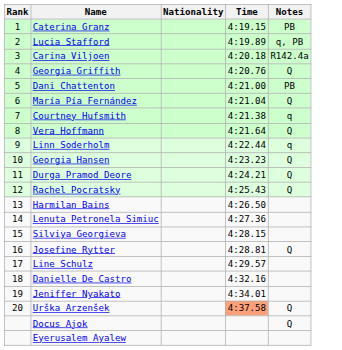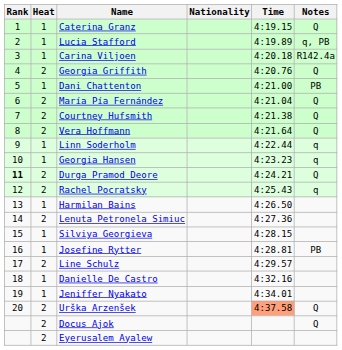 <table class="wikitable sortable" style="text-align:center">
 <tr>
 <th>Rank</th>
+<th>Heat</th>
 <th>Name</th>
 <th>Nationality</th>
 <th>Time</th>
 <th>Notes</th>
 </tr>
 <tr bgcolor=ccffcc>
 <td>1</td>
+<td>1</td>
 <td align=left><a href='#'>Caterina Granz</a></td>
 <td align=left></td>
 <td>4:19.15</td>
-<td>PB</td>
+<td>Q</td>
 </tr>
 <tr bgcolor=ccffcc>
 <td>2</td>
+<td>1</td>
 <td align=left><a href='#'>Lucia Stafford</a></td>
 <td align=left></td>
 <td>4:19.89</td>
 <td>q, PB</td>
 </tr>
 <tr bgcolor=ccffcc>
 <td>3</td>
+<td>1</td>
 <td align=left><a href='#'>Carina Viljoen</a></td>
 <td align=left></td>
 <td>4:20.18</td>
 <td>R142.4a</td>
 </tr>
 <tr bgcolor=ccffcc>
 <td>4</td>
+<td>2</td>
 <td align=left><a href='#'>Georgia Griffith</a></td>
 <td align=left></td>
 <td>4:20.76</td>
 <td>Q</td>
 </tr>
 <tr bgcolor=ccffcc>
 <td>5</td>
+<td>1</td>
 <td align=left><a href='#'>Dani Chattenton</a></td>
 <td align=left></td>
 <td>4:21.00</td>
 <td>PB</td>
 </tr>
 <tr bgcolor=ccffcc>
 <td>6</td>
+<td>2</td>
 <td align=left><a href='#'>María Pía Fernández</a></td>
 <td align=left></td>
 <td>4:21.04</td>
 <td>Q</td>
 </tr>
 <tr bgcolor=ccffcc>
 <td>7</td>
+<td>2</td>
 <td align=left><a href='#'>Courtney Hufsmith</a></td>
 <td align=left></td>
 <td>4:21.38</td>
-<td>q</td>
+<td>Q</td>
 </tr>
 <tr bgcolor=ccffcc>
 <td>8</td>
+<td>2</td>
 <td align=left><a href='#'>Vera Hoffmann</a></td>
 <td align=left></td>
 <td>4:21.64</td>
 <td>Q</td>
 </tr>
 <tr bgcolor=ddffdd>
 <td>9</td>
+<td>1</td>
 <td align=left><a href='#'>Linn Soderholm</a></td>
 <td align=left></td>
 <td>4:22.44</td>
 <td>q</td>
 </tr>
 <tr bgcolor=ddffdd>
 <td>10</td>
+<td>1</td>
 <td align=left><a href='#'>Georgia Hansen</a></td>
 <td align=left></td>
 <td>4:23.23</td>
-<td>Q</td>
+<td>q</td>
 </tr>
 <tr bgcolor=ddffdd>
-<td>11</td>
+<td><strong>11</strong></td>
+<td>2</td>
 <td align=left><a href='#'>Durga Pramod Deore</a></td>
 <td align=left></td>
 <td>4:24.21</td>
 <td>Q</td>
 </tr>
 <tr bgcolor=ddffdd>
 <td>12</td>
+<td>2</td>
 <td align=left><a href='#'>Rachel Pocratsky</a></td>
 <td align=left></td>
 <td>4:25.43</td>
-<td>Q</td>
+<td>q</td>
 </tr>
 <tr>
 <td>13</td>
+<td>1</td>
 <td align=left><a href='#'>Harmilan Bains</a></td>
 <td align=left></td>
 <td>4:26.50</td>
 <td></td>
 </tr>
 <tr>
 <td>14</td>
+<td>2</td>
 <td align=left><a href='#'>Lenuta Petronela Simiuc</a></td>
 <td align=left></td>
 <td>4:27.36</td>
 <td></td>
 </tr>
 <tr>
 <td>15</td>
+<td>1</td>
 <td align=left><a href='#'>Silviya Georgieva</a></td>
 <td align=left></td>
 <td>4:28.15</td>
 <td></td>
 </tr>
 <tr>
 <td>16</td>
+<td>1</td>
 <td align=left><a href='#'>Josefine Rytter</a></td>
 <td align=left></td>
 <td>4:28.81</td>
-<td>Q</td>
+<td>PB</td>
 </tr>
 <tr>
 <td>17</td>
+<td>2</td>
 <td align=left><a href='#'>Line Schulz</a></td>
 <td align=left></td>
 <td>4:29.57</td>
 <td></td>
 </tr>
 <tr>
 <td>18</td>
+<td>1</td>
 <td align=left><a href='#'>Danielle De Castro</a></td>
 <td align=left></td>
 <td>4:32.16</td>
 <td></td>
 </tr>
 <tr>
 <td>19</td>
+<td>1</td>
 <td align=left><a href='#'>Jeniffer Nyakato</a></td>
 <td align=left></td>
 <td>4:34.01</td>
 <td></td>
 </tr>
 <tr>
 <td>20</td>
+<td>2</td>
 <td align=left><a href='#'>Urška Arzenšek</a></td>
 <td align=left></td>
 <td style="background: lightsalmon;">4:37.58</td>
 <td>Q</td>
 </tr>
 <tr>
 <td></td>
+<td>2</td>
 <td align=left><a href='#'>Docus Ajok</a></td>
 <td align=left></td>
 <td></td>
 <td>Q</td>
 </tr>
 <tr>
 <td></td>
+<td>2</td>
 <td align=left><a href='#'>Eyerusalem Ayalew</a></td>
 <td align=left></td>
 <td></td>
 <td></td>
 </tr>
 </table>
